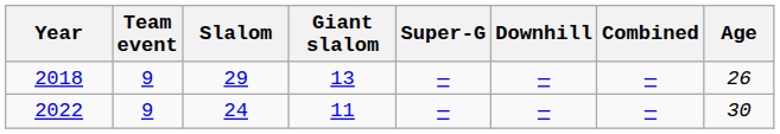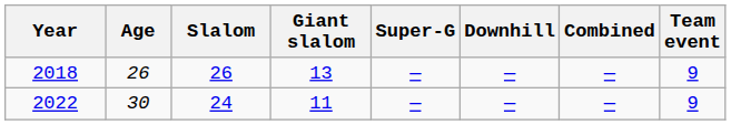 <table class=wikitable style="text-align:center">
 <tr>
 <th>  Year  </th>
-<th>Team<br>event</th>
+<th> Age </th>
 <th> Slalom </th>
 <th> Giant <br> slalom </th>
 <th>Super-G</th>
 <th>Downhill</th>
 <th>Combined</th>
-<th> Age </th>
+<th>Team<br>event</th>
 </tr>
 <tr>
 <td><a href='#'>2018</a></td>
-<td><a href='#'>9</a></td>
-<td><a href='#'>29</a></td>
+<td><em>26</em></td>
+<td><a href='#'>26</a></td>
 <td><a href='#'>13</a></td>
 <td><a href='#'>—</a></td>
 <td><a href='#'>—</a></td>
 <td><a href='#'>—</a></td>
-<td><em>26</em></td>
+<td><a href='#'>9</a></td>
 </tr>
 <tr>
 <td><a href='#'>2022</a></td>
-<td><a href='#'>9</a></td>
+<td><em>30</em></td>
 <td><a href='#'>24</a></td>
 <td><a href='#'>11</a></td>
 <td><a href='#'>—</a></td>
 <td><a href='#'>—</a></td>
 <td><a href='#'>—</a></td>
-<td><em>30</em></td>
+<td><a href='#'>9</a></td>
 </tr>
 </table>
